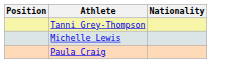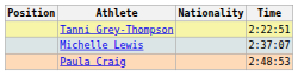 <table class="wikitable sortable">
 <tr>
 <th>Position</th>
 <th>Athlete</th>
 <th>Nationality</th>
+<th>Time</th>
 </tr>
 <tr bgcolor="#F7F6A8">
 <td align=center></td>
 <td><a href='#'>Tanni Grey-Thompson</a></td>
 <td></td>
+<td>2:22:51</td>
 </tr>
 <tr bgcolor="#DCE5E5">
 <td align=center></td>
 <td><a href='#'>Michelle Lewis</a></td>
 <td></td>
+<td>2:37:07</td>
 </tr>
 <tr bgcolor="#FFDAB9">
 <td align=center></td>
 <td><a href='#'>Paula Craig</a></td>
 <td></td>
+<td>2:48:53</td>
 </tr>
 </table>
